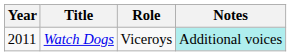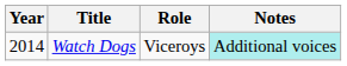 <table class="wikitable sortable">
 <tr>
 <th>Year</th>
 <th>Title</th>
 <th>Role</th>
 <th>Notes</th>
 </tr>
 <tr>
-<td>2011</td>
+<td>2014</td>
 <td><em><a href='#'>Watch Dogs</a></em></td>
 <td>Viceroys</td>
 <td style="background: paleturquoise;">Additional voices</td>
 </tr>
 </table>
